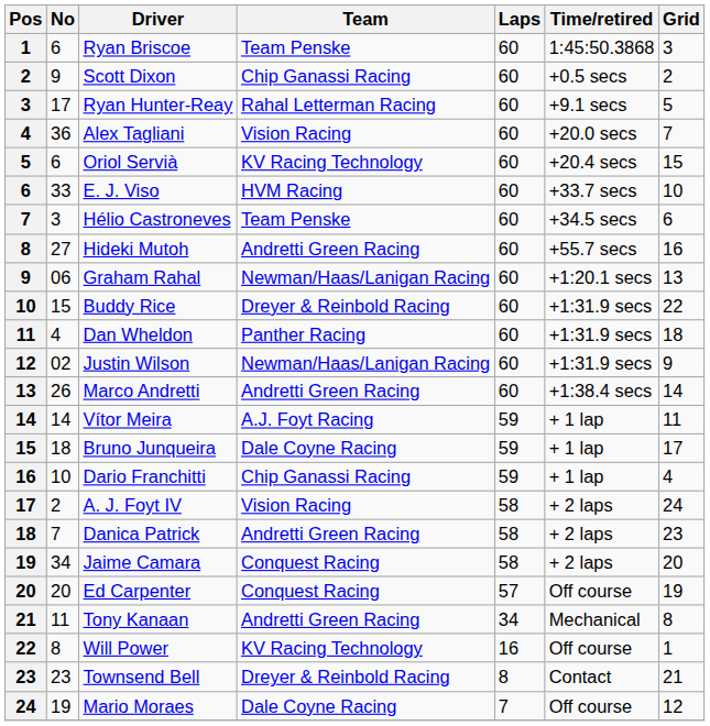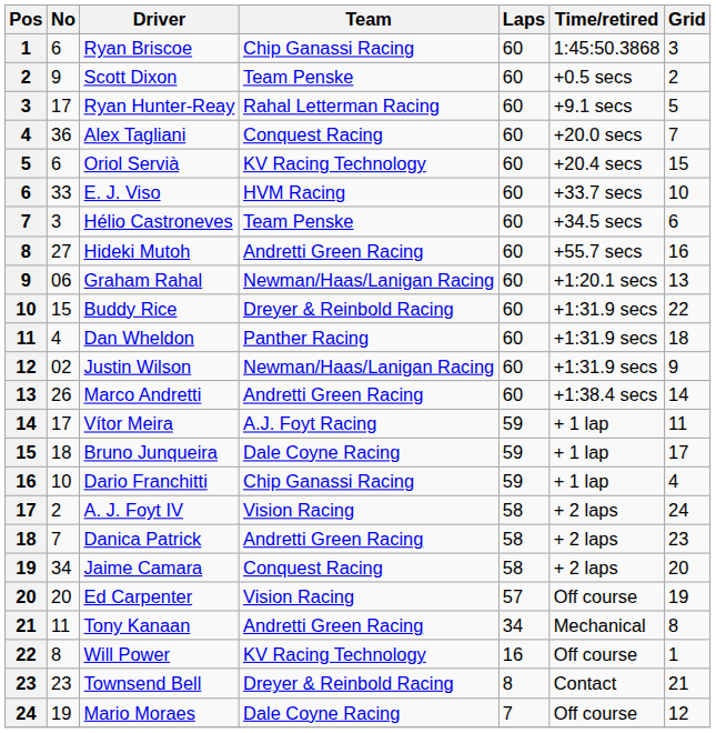 <table class="wikitable" style="font-size:95%;">
 <tr>
 <th>Pos</th>
 <th>No</th>
 <th>Driver</th>
 <th>Team</th>
 <th>Laps</th>
 <th>Time/retired</th>
 <th>Grid</th>
 </tr>
 <tr>
 <th>1</th>
 <td>6</td>
 <td> <a href='#'>Ryan Briscoe</a></td>
-<td><a href='#'>Team Penske</a></td>
+<td><a href='#'>Chip Ganassi Racing</a></td>
 <td>60</td>
 <td>1:45:50.3868</td>
 <td>3</td>
 </tr>
 <tr>
 <th>2</th>
 <td>9</td>
 <td> <a href='#'>Scott Dixon</a></td>
-<td><a href='#'>Chip Ganassi Racing</a></td>
+<td><a href='#'>Team Penske</a></td>
 <td>60</td>
 <td>+0.5 secs</td>
 <td>2</td>
 </tr>
 <tr>
 <th>3</th>
 <td>17</td>
 <td> <a href='#'>Ryan Hunter-Reay</a></td>
 <td><a href='#'>Rahal Letterman Racing</a></td>
 <td>60</td>
 <td>+9.1 secs</td>
 <td>5</td>
 </tr>
 <tr>
 <th>4</th>
 <td>36</td>
 <td> <a href='#'>Alex Tagliani</a></td>
-<td><a href='#'>Vision Racing</a></td>
+<td><a href='#'>Conquest Racing</a></td>
 <td>60</td>
 <td>+20.0 secs</td>
 <td>7</td>
 </tr>
 <tr>
 <th>5</th>
 <td>6</td>
 <td> <a href='#'>Oriol Servià</a></td>
 <td><a href='#'>KV Racing Technology</a></td>
 <td>60</td>
 <td>+20.4 secs</td>
 <td>15</td>
 </tr>
 <tr>
 <th>6</th>
 <td>33</td>
 <td> <a href='#'>E. J. Viso</a></td>
 <td><a href='#'>HVM Racing</a></td>
 <td>60</td>
 <td>+33.7 secs</td>
 <td>10</td>
 </tr>
 <tr>
 <th>7</th>
 <td>3</td>
 <td> <a href='#'>Hélio Castroneves</a></td>
 <td><a href='#'>Team Penske</a></td>
 <td>60</td>
 <td>+34.5 secs</td>
 <td>6</td>
 </tr>
 <tr>
 <th>8</th>
 <td>27</td>
 <td> <a href='#'>Hideki Mutoh</a></td>
 <td><a href='#'>Andretti Green Racing</a></td>
 <td>60</td>
 <td>+55.7 secs</td>
 <td>16</td>
 </tr>
 <tr>
 <th>9</th>
 <td>06</td>
 <td> <a href='#'>Graham Rahal</a></td>
 <td><a href='#'>Newman/Haas/Lanigan Racing</a></td>
 <td>60</td>
 <td>+1:20.1 secs</td>
 <td>13</td>
 </tr>
 <tr>
 <th>10</th>
 <td>15</td>
 <td> <a href='#'>Buddy Rice</a></td>
 <td><a href='#'>Dreyer & Reinbold Racing</a></td>
 <td>60</td>
 <td>+1:31.9 secs</td>
 <td>22</td>
 </tr>
 <tr>
 <th>11</th>
 <td>4</td>
 <td> <a href='#'>Dan Wheldon</a></td>
 <td><a href='#'>Panther Racing</a></td>
 <td>60</td>
 <td>+1:31.9 secs</td>
 <td>18</td>
 </tr>
 <tr>
 <th>12</th>
 <td>02</td>
 <td> <a href='#'>Justin Wilson</a></td>
 <td><a href='#'>Newman/Haas/Lanigan Racing</a></td>
 <td>60</td>
 <td>+1:31.9 secs</td>
 <td>9</td>
 </tr>
 <tr>
 <th>13</th>
 <td>26</td>
 <td> <a href='#'>Marco Andretti</a></td>
 <td><a href='#'>Andretti Green Racing</a></td>
 <td>60</td>
 <td>+1:38.4 secs</td>
 <td>14</td>
 </tr>
 <tr>
 <th>14</th>
-<td>14</td>
+<td>17</td>
 <td> <a href='#'>Vítor Meira</a></td>
 <td><a href='#'>A.J. Foyt Racing</a></td>
 <td>59</td>
 <td>+ 1 lap</td>
 <td>11</td>
 </tr>
 <tr>
 <th>15</th>
 <td>18</td>
 <td> <a href='#'>Bruno Junqueira</a></td>
 <td><a href='#'>Dale Coyne Racing</a></td>
 <td>59</td>
 <td>+ 1 lap</td>
 <td>17</td>
 </tr>
 <tr>
 <th>16</th>
 <td>10</td>
 <td> <a href='#'>Dario Franchitti</a></td>
 <td><a href='#'>Chip Ganassi Racing</a></td>
 <td>59</td>
 <td>+ 1 lap</td>
 <td>4</td>
 </tr>
 <tr>
 <th>17</th>
 <td>2</td>
 <td> <a href='#'>A. J. Foyt IV</a></td>
 <td><a href='#'>Vision Racing</a></td>
 <td>58</td>
 <td>+ 2 laps</td>
 <td>24</td>
 </tr>
 <tr>
 <th>18</th>
 <td>7</td>
 <td> <a href='#'>Danica Patrick</a></td>
 <td><a href='#'>Andretti Green Racing</a></td>
 <td>58</td>
 <td>+ 2 laps</td>
 <td>23</td>
 </tr>
 <tr>
 <th>19</th>
 <td>34</td>
 <td> <a href='#'>Jaime Camara</a></td>
 <td><a href='#'>Conquest Racing</a></td>
 <td>58</td>
 <td>+ 2 laps</td>
 <td>20</td>
 </tr>
 <tr>
 <th>20</th>
 <td>20</td>
 <td> <a href='#'>Ed Carpenter</a></td>
-<td><a href='#'>Conquest Racing</a></td>
+<td><a href='#'>Vision Racing</a></td>
 <td>57</td>
 <td>Off course</td>
 <td>19</td>
 </tr>
 <tr>
 <th>21</th>
 <td>11</td>
 <td> <a href='#'>Tony Kanaan</a></td>
 <td><a href='#'>Andretti Green Racing</a></td>
 <td>34</td>
 <td>Mechanical</td>
 <td>8</td>
 </tr>
 <tr>
 <th>22</th>
 <td>8</td>
 <td> <a href='#'>Will Power</a></td>
 <td><a href='#'>KV Racing Technology</a></td>
 <td>16</td>
 <td>Off course</td>
 <td>1</td>
 </tr>
 <tr>
 <th>23</th>
 <td>23</td>
 <td> <a href='#'>Townsend Bell</a></td>
 <td><a href='#'>Dreyer & Reinbold Racing</a></td>
 <td>8</td>
 <td>Contact</td>
 <td>21</td>
 </tr>
 <tr>
 <th>24</th>
 <td>19</td>
 <td> <a href='#'>Mario Moraes</a></td>
 <td><a href='#'>Dale Coyne Racing</a></td>
 <td>7</td>
 <td>Off course</td>
 <td>12</td>
 </tr>
 <tr>
 </tr>
 </table>
